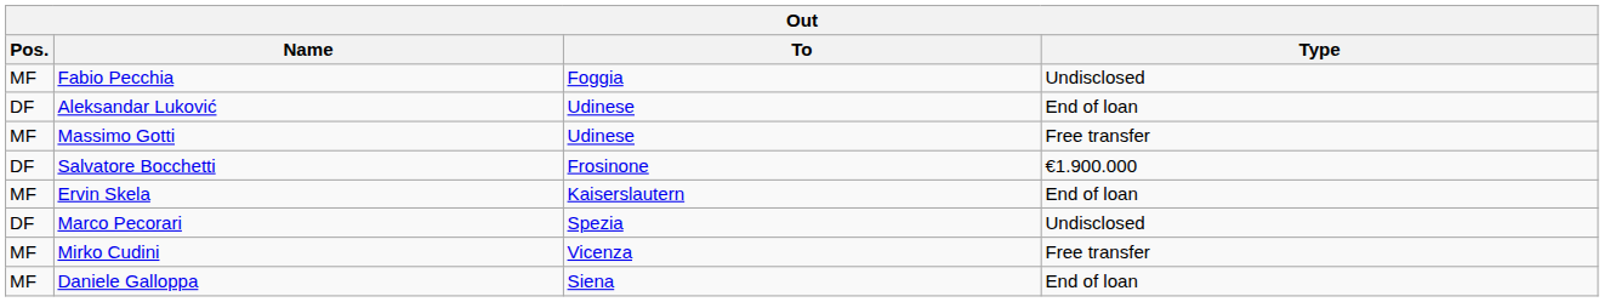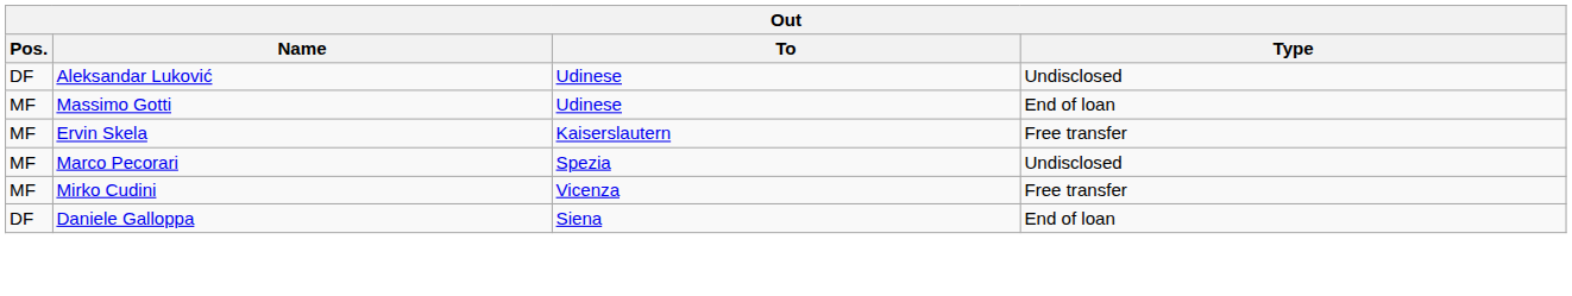 <table class="wikitable" style="font-size:90%;width:99%;">
 <tr>
 <th colspan="4">Out</th>
 </tr>
 <tr>
 <th width=3%>Pos.</th>
 <th width=32%>Name</th>
 <th width=30%>To</th>
 <th width=35%>Type</th>
 </tr>
 <tr>
-<td>MF</td>
-<td><a href='#'>Fabio Pecchia</a></td>
-<td><a href='#'>Foggia</a></td>
+<td>DF</td>
+<td><a href='#'>Aleksandar Luković</a></td>
+<td><a href='#'>Udinese</a></td>
 <td>Undisclosed</td>
 </tr>
 <tr>
-<td>DF</td>
-<td><a href='#'>Aleksandar Luković</a></td>
+<td>MF</td>
+<td><a href='#'>Massimo Gotti</a></td>
 <td><a href='#'>Udinese</a></td>
 <td>End of loan</td>
 </tr>
 <tr>
 <td>MF</td>
-<td><a href='#'>Massimo Gotti</a></td>
-<td><a href='#'>Udinese</a></td>
+<td><a href='#'>Ervin Skela</a></td>
+<td><a href='#'>Kaiserslautern</a></td>
 <td>Free transfer</td>
 </tr>
 <tr>
-<td>DF</td>
-<td><a href='#'>Salvatore Bocchetti</a></td>
-<td><a href='#'>Frosinone</a></td>
-<td>€1.900.000</td>
-</tr>
-<tr>
 <td>MF</td>
-<td><a href='#'>Ervin Skela</a></td>
-<td><a href='#'>Kaiserslautern</a></td>
-<td>End of loan</td>
-</tr>
-<tr>
-<td>DF</td>
 <td><a href='#'>Marco Pecorari</a></td>
 <td><a href='#'>Spezia</a></td>
 <td>Undisclosed</td>
 </tr>
 <tr>
 <td>MF</td>
 <td><a href='#'>Mirko Cudini</a></td>
 <td><a href='#'>Vicenza</a></td>
 <td>Free transfer</td>
 </tr>
 <tr>
-<td>MF</td>
+<td>DF</td>
 <td><a href='#'>Daniele Galloppa</a></td>
 <td><a href='#'>Siena</a></td>
 <td>End of loan</td>
 </tr>
 </table>
